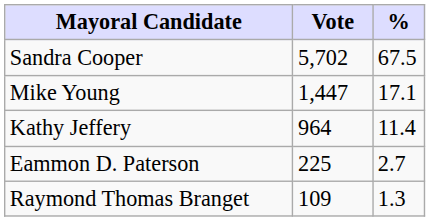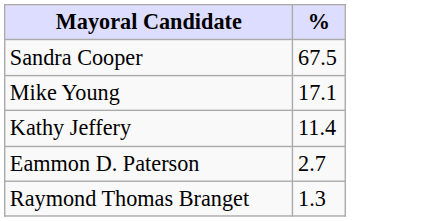 <table class="wikitable">
 <tr>
 <th style="background:#ddf; width:200px;">Mayoral Candidate </th>
-<th style="background:#ddf; width:50px;">Vote</th>
 <th style="background:#ddf; width:30px;">%</th>
 </tr>
 <tr>
 <td>Sandra Cooper</td>
-<td>5,702</td>
 <td>67.5</td>
 </tr>
 <tr>
 <td>Mike Young</td>
-<td>1,447</td>
 <td>17.1</td>
 </tr>
 <tr>
 <td>Kathy Jeffery</td>
-<td>964</td>
 <td>11.4</td>
 </tr>
 <tr>
 <td>Eammon D. Paterson</td>
-<td>225</td>
 <td>2.7</td>
 </tr>
 <tr>
 <td>Raymond Thomas Branget</td>
-<td>109</td>
 <td>1.3</td>
 </tr>
 </table>
